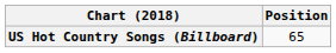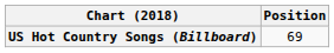 <table class="wikitable plainrowheaders" style="text-align:center">
 <tr>
 <th scope="col">Chart (2018)</th>
 <th scope="col">Position</th>
 </tr>
 <tr>
 <th scope="row">US Hot Country Songs (<em>Billboard</em>)</th>
-<td>65</td>
+<td>69</td>
 </tr>
 </table>
